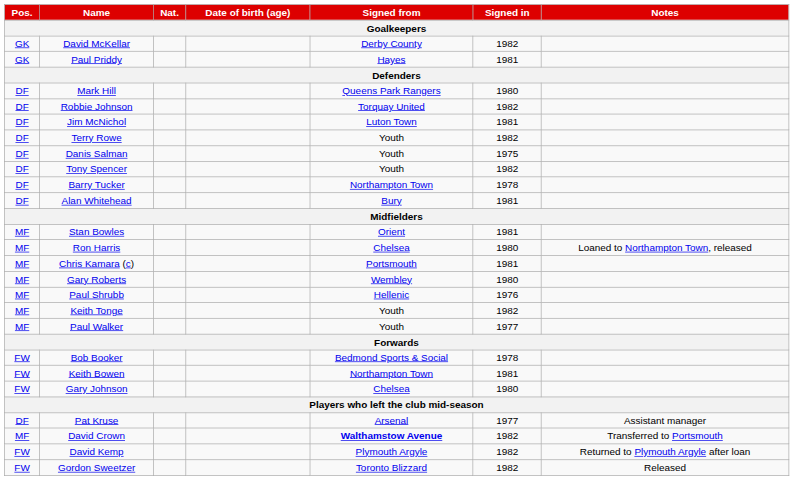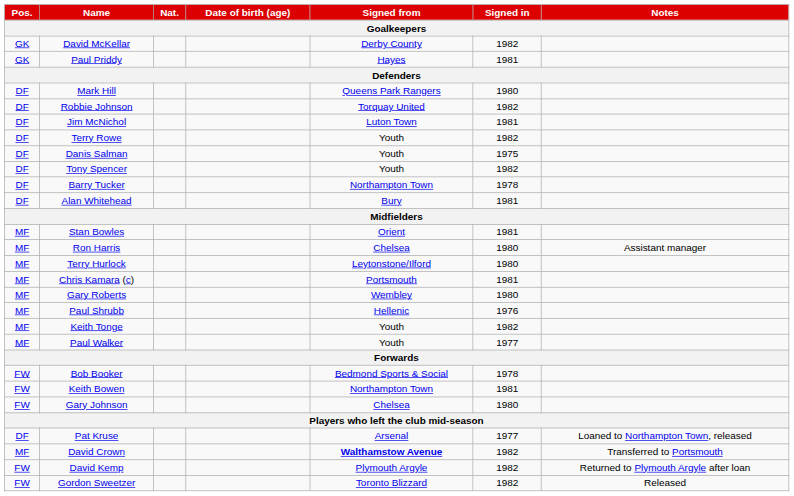 <table class="wikitable" style="text-align:center; font-size:90%; width:90%;">
 <tr>
 <th style="background:#d00; color:white; text-align:center;">Pos.</th>
 <th style="background:#d00; color:white; text-align:center;">Name</th>
 <th style="background:#d00; color:white; text-align:center;">Nat.</th>
 <th style="background:#d00; color:white; text-align:center;">Date of birth (age)</th>
 <th style="background:#d00; color:white; text-align:center;">Signed from</th>
 <th style="background:#d00; color:white; text-align:center;">Signed in</th>
 <th style="background:#d00; color:white; text-align:center;">Notes</th>
 </tr>
 <tr>
 <th colspan="7">Goalkeepers</th>
 </tr>
 <tr>
 <td><a href='#'>GK</a></td>
 <td><a href='#'>David McKellar</a></td>
 <td></td>
 <td></td>
 <td><a href='#'>Derby County</a></td>
 <td>1982</td>
 <td></td>
 </tr>
 <tr>
 <td><a href='#'>GK</a></td>
 <td><a href='#'>Paul Priddy</a></td>
 <td></td>
 <td></td>
 <td><a href='#'>Hayes</a></td>
 <td>1981</td>
 <td></td>
 </tr>
 <tr>
 <th colspan="7">Defenders</th>
 </tr>
 <tr>
 <td><a href='#'>DF</a></td>
 <td><a href='#'>Mark Hill</a></td>
 <td></td>
 <td></td>
 <td><a href='#'>Queens Park Rangers</a></td>
 <td>1980</td>
 <td></td>
 </tr>
 <tr>
 <td><a href='#'>DF</a></td>
 <td><a href='#'>Robbie Johnson</a></td>
 <td></td>
 <td></td>
 <td><a href='#'>Torquay United</a></td>
 <td>1982</td>
 <td></td>
 </tr>
 <tr>
 <td><a href='#'>DF</a></td>
 <td><a href='#'>Jim McNichol</a></td>
 <td></td>
 <td></td>
 <td><a href='#'>Luton Town</a></td>
 <td>1981</td>
 <td></td>
 </tr>
 <tr>
 <td><a href='#'>DF</a></td>
 <td><a href='#'>Terry Rowe</a></td>
 <td></td>
 <td></td>
 <td>Youth</td>
 <td>1982</td>
 <td></td>
 </tr>
 <tr>
 <td><a href='#'>DF</a></td>
 <td><a href='#'>Danis Salman</a></td>
 <td></td>
 <td></td>
 <td>Youth</td>
 <td>1975</td>
 <td></td>
 </tr>
 <tr>
 <td><a href='#'>DF</a></td>
 <td><a href='#'>Tony Spencer</a></td>
 <td></td>
 <td></td>
 <td>Youth</td>
 <td>1982</td>
 <td></td>
 </tr>
 <tr>
 <td><a href='#'>DF</a></td>
 <td><a href='#'>Barry Tucker</a></td>
 <td></td>
 <td></td>
 <td><a href='#'>Northampton Town</a></td>
 <td>1978</td>
 <td></td>
 </tr>
 <tr>
 <td><a href='#'>DF</a></td>
 <td><a href='#'>Alan Whitehead</a></td>
 <td></td>
 <td></td>
 <td><a href='#'>Bury</a></td>
 <td>1981</td>
 <td></td>
 </tr>
 <tr>
 <th colspan="7">Midfielders</th>
 </tr>
 <tr>
 <td><a href='#'>MF</a></td>
 <td><a href='#'>Stan Bowles</a></td>
 <td></td>
 <td></td>
 <td><a href='#'>Orient</a></td>
 <td>1981</td>
 <td></td>
 </tr>
 <tr>
 <td><a href='#'>MF</a></td>
 <td><a href='#'>Ron Harris</a></td>
 <td></td>
 <td></td>
 <td><a href='#'>Chelsea</a></td>
 <td>1980</td>
-<td>Loaned to <a href='#'>Northampton Town</a>, released</td>
+<td>Assistant manager</td>
+</tr>
+<tr>
+<td><a href='#'>MF</a></td>
+<td><a href='#'>Terry Hurlock</a></td>
+<td></td>
+<td></td>
+<td><a href='#'>Leytonstone/Ilford</a></td>
+<td>1980</td>
+<td></td>
 </tr>
 <tr>
 <td><a href='#'>MF</a></td>
 <td><a href='#'>Chris Kamara</a> (<a href='#'>c</a>)</td>
 <td></td>
 <td></td>
 <td><a href='#'>Portsmouth</a></td>
 <td>1981</td>
 <td></td>
 </tr>
 <tr>
 <td><a href='#'>MF</a></td>
 <td><a href='#'>Gary Roberts</a></td>
 <td></td>
 <td></td>
 <td><a href='#'>Wembley</a></td>
 <td>1980</td>
 <td></td>
 </tr>
 <tr>
 <td><a href='#'>MF</a></td>
 <td><a href='#'>Paul Shrubb</a></td>
 <td></td>
 <td></td>
 <td><a href='#'>Hellenic</a></td>
 <td>1976</td>
 <td></td>
 </tr>
 <tr>
 <td><a href='#'>MF</a></td>
 <td><a href='#'>Keith Tonge</a></td>
 <td></td>
 <td></td>
 <td>Youth</td>
 <td>1982</td>
 <td></td>
 </tr>
 <tr>
 <td><a href='#'>MF</a></td>
 <td><a href='#'>Paul Walker</a></td>
 <td></td>
 <td></td>
 <td>Youth</td>
 <td>1977</td>
 <td></td>
 </tr>
 <tr>
 <th colspan="7">Forwards</th>
 </tr>
 <tr>
 <td><a href='#'>FW</a></td>
 <td><a href='#'>Bob Booker</a></td>
 <td></td>
 <td></td>
 <td><a href='#'>Bedmond Sports & Social</a></td>
 <td>1978</td>
 <td></td>
 </tr>
 <tr>
 <td><a href='#'>FW</a></td>
 <td><a href='#'>Keith Bowen</a></td>
 <td></td>
 <td></td>
 <td><a href='#'>Northampton Town</a></td>
 <td>1981</td>
 <td></td>
 </tr>
 <tr>
 <td><a href='#'>FW</a></td>
 <td><a href='#'>Gary Johnson</a></td>
 <td></td>
 <td></td>
 <td><a href='#'>Chelsea</a></td>
 <td>1980</td>
 <td></td>
 </tr>
 <tr>
 <th colspan="7">Players who left the club mid-season</th>
 </tr>
 <tr>
 <td><a href='#'>DF</a></td>
 <td><a href='#'>Pat Kruse</a></td>
 <td></td>
 <td></td>
 <td><a href='#'>Arsenal</a></td>
 <td>1977</td>
-<td>Assistant manager</td>
+<td>Loaned to <a href='#'>Northampton Town</a>, released</td>
 </tr>
 <tr>
 <td><a href='#'>MF</a></td>
 <td><a href='#'>David Crown</a></td>
 <td></td>
 <td></td>
 <td><strong><a href='#'>Walthamstow Avenue</a></strong></td>
 <td>1982</td>
 <td>Transferred to <a href='#'>Portsmouth</a></td>
 </tr>
 <tr>
 <td><a href='#'>FW</a></td>
 <td><a href='#'>David Kemp</a></td>
 <td></td>
 <td></td>
 <td><a href='#'>Plymouth Argyle</a></td>
 <td>1982</td>
 <td>Returned to <a href='#'>Plymouth Argyle</a> after loan</td>
 </tr>
 <tr>
 <td><a href='#'>FW</a></td>
 <td><a href='#'>Gordon Sweetzer</a></td>
 <td></td>
 <td></td>
 <td><a href='#'>Toronto Blizzard</a></td>
 <td>1982</td>
 <td>Released</td>
 </tr>
 </table>
